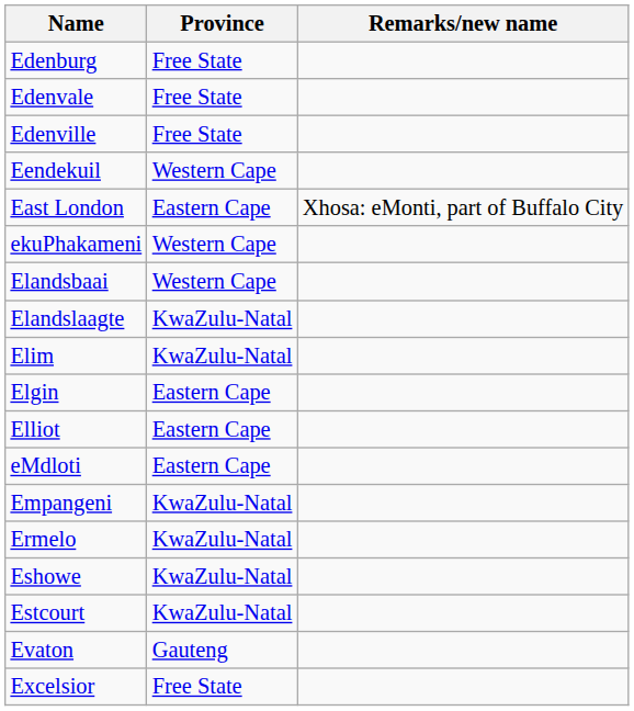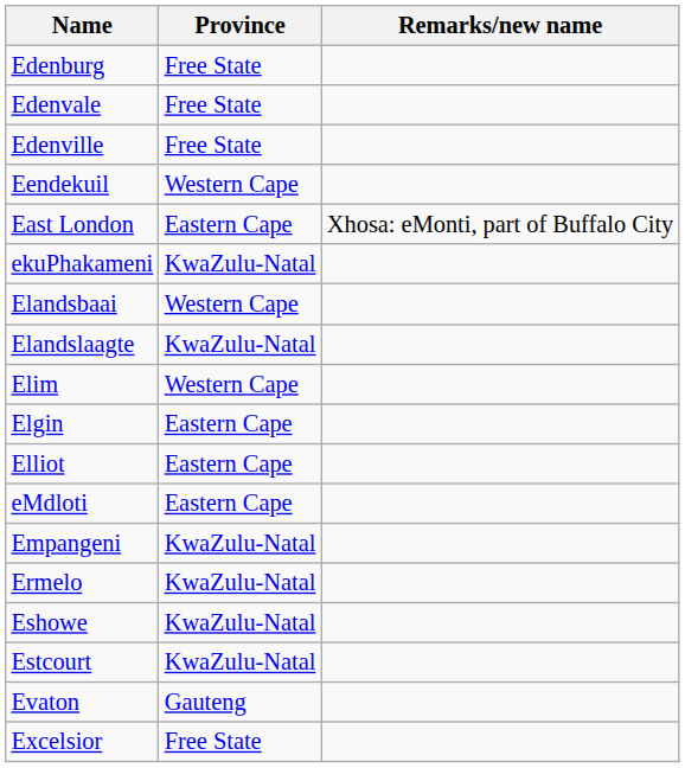 <table class="wikitable sortable" style="font-size: 95%;">
 <tr>
 <th>Name</th>
 <th>Province</th>
 <th>Remarks/new name</th>
 </tr>
 <tr>
 <td><a href='#'>Edenburg</a></td>
 <td><a href='#'>Free State</a></td>
 <td></td>
 </tr>
 <tr>
 <td><a href='#'>Edenvale</a></td>
 <td><a href='#'>Free State</a></td>
 <td></td>
 </tr>
 <tr>
 <td><a href='#'>Edenville</a></td>
 <td><a href='#'>Free State</a></td>
 <td></td>
 </tr>
 <tr>
 <td><a href='#'>Eendekuil</a></td>
 <td><a href='#'>Western Cape</a></td>
 <td></td>
 </tr>
 <tr>
 <td><a href='#'>East London</a></td>
 <td><a href='#'>Eastern Cape</a></td>
 <td>Xhosa: eMonti, part of Buffalo City</td>
 </tr>
 <tr>
 <td><a href='#'>ekuPhakameni</a></td>
-<td><a href='#'>Western Cape</a></td>
+<td><a href='#'>KwaZulu-Natal</a></td>
 <td></td>
 </tr>
 <tr>
 <td><a href='#'>Elandsbaai</a></td>
 <td><a href='#'>Western Cape</a></td>
 <td></td>
 </tr>
 <tr>
 <td><a href='#'>Elandslaagte</a></td>
 <td><a href='#'>KwaZulu-Natal</a></td>
 <td></td>
 </tr>
 <tr>
 <td><a href='#'>Elim</a></td>
-<td><a href='#'>KwaZulu-Natal</a></td>
+<td><a href='#'>Western Cape</a></td>
 <td></td>
 </tr>
 <tr>
 <td><a href='#'>Elgin</a></td>
 <td><a href='#'>Eastern Cape</a></td>
 <td></td>
 </tr>
 <tr>
 <td><a href='#'>Elliot</a></td>
 <td><a href='#'>Eastern Cape</a></td>
 <td></td>
 </tr>
 <tr>
 <td><a href='#'>eMdloti</a></td>
 <td><a href='#'>Eastern Cape</a></td>
 <td></td>
 </tr>
 <tr>
 <td><a href='#'>Empangeni</a></td>
 <td><a href='#'>KwaZulu-Natal</a></td>
 <td></td>
 </tr>
 <tr>
 <td><a href='#'>Ermelo</a></td>
 <td><a href='#'>KwaZulu-Natal</a></td>
 <td></td>
 </tr>
 <tr>
 <td><a href='#'>Eshowe</a></td>
 <td><a href='#'>KwaZulu-Natal</a></td>
 <td></td>
 </tr>
 <tr>
 <td><a href='#'>Estcourt</a></td>
 <td><a href='#'>KwaZulu-Natal</a></td>
 <td></td>
 </tr>
 <tr>
 <td><a href='#'>Evaton</a></td>
 <td><a href='#'>Gauteng</a></td>
 <td></td>
 </tr>
 <tr>
 <td><a href='#'>Excelsior</a></td>
 <td><a href='#'>Free State</a></td>
 <td></td>
 </tr>
 </table>
